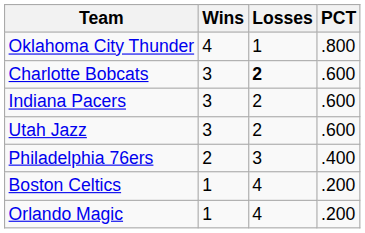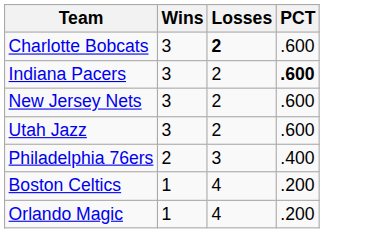 <table class="wikitable sortable">
 <tr>
 <th>Team</th>
 <th>Wins</th>
 <th>Losses</th>
 <th>PCT</th>
-</tr>
-<tr>
-<td><a href='#'>Oklahoma City Thunder</a></td>
-<td>4</td>
-<td>1</td>
-<td>.800</td>
 </tr>
 <tr>
 <td><a href='#'>Charlotte Bobcats</a></td>
 <td>3</td>
 <td><strong>2</strong></td>
 <td>.600</td>
 </tr>
 <tr>
 <td><a href='#'>Indiana Pacers</a></td>
+<td>3</td>
+<td>2</td>
+<td><strong>.600</strong></td>
+</tr>
+<tr>
+<td><a href='#'>New Jersey Nets</a></td>
 <td>3</td>
 <td>2</td>
 <td>.600</td>
 </tr>
 <tr>
 <td><a href='#'>Utah Jazz</a></td>
 <td>3</td>
 <td>2</td>
 <td>.600</td>
 </tr>
 <tr>
 <td><a href='#'>Philadelphia 76ers</a></td>
 <td>2</td>
 <td>3</td>
 <td>.400</td>
 </tr>
 <tr>
 <td><a href='#'>Boston Celtics</a></td>
 <td>1</td>
 <td>4</td>
 <td>.200</td>
 </tr>
 <tr>
 <td><a href='#'>Orlando Magic</a></td>
 <td>1</td>
 <td>4</td>
 <td>.200</td>
 </tr>
 </table>
